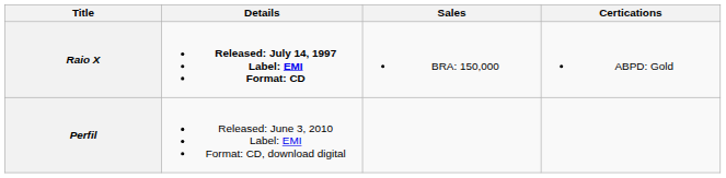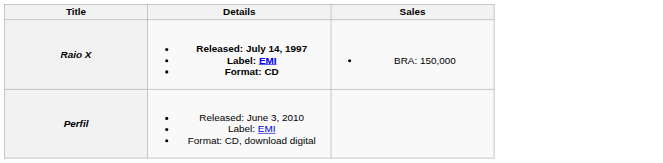 <table class="wikitable plainrowheaders" style="text-align:center;">
 <tr>
 <th scope="col" style="width:14em;">Title</th>
 <th scope="col" style="width:18em;">Details</th>
 <th scope="col" style="width:16em;">Sales</th>
-<th scope="col" style="width:16em;">Certications</th>
 </tr>
 <tr>
 <th scope="row"><em>Raio X</em></th>
 <td><strong><br><ul><li>Released: July 14, 1997</li><li>Label: <a href='#'>EMI</a></li><li>Format: CD</li></ul></strong></td>
 <td><br><ul><li>BRA: 150,000</li></ul></td>
-<td><br><ul><li>ABPD: Gold</li></ul></td>
 </tr>
 <tr>
 <th scope="row"><em>Perfil</em></th>
 <td><br><ul><li>Released: June 3, 2010</li><li>Label: <a href='#'>EMI</a></li><li>Format: CD, download digital</li></ul></td>
 <td></td>
-<td></td>
 </tr>
 </table>
